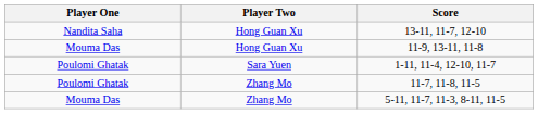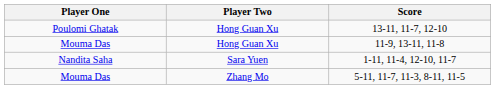 <table class="wikitable" style="text-align: center">
 <tr>
 <th width=250>Player One</th>
 <th width=250>Player Two</th>
 <th width=250>Score</th>
 </tr>
 <tr>
-<td><a href='#'>Nandita Saha</a></td>
+<td><a href='#'>Poulomi Ghatak</a></td>
 <td><a href='#'>Hong Guan Xu</a></td>
 <td>13-11, 11-7, 12-10</td>
 </tr>
 <tr>
 <td><a href='#'>Mouma Das</a></td>
 <td><a href='#'>Hong Guan Xu</a></td>
 <td>11-9, 13-11, 11-8</td>
 </tr>
 <tr>
-<td><a href='#'>Poulomi Ghatak</a></td>
+<td><a href='#'>Nandita Saha</a></td>
 <td><a href='#'>Sara Yuen</a></td>
 <td>1-11, 11-4, 12-10, 11-7</td>
-</tr>
-<tr>
-<td><a href='#'>Poulomi Ghatak</a></td>
-<td><a href='#'>Zhang Mo</a></td>
-<td>11-7, 11-8, 11-5</td>
 </tr>
 <tr>
 <td><a href='#'>Mouma Das</a></td>
 <td><a href='#'>Zhang Mo</a></td>
 <td>5-11, 11-7, 11-3, 8-11, 11-5</td>
 </tr>
 </table>
